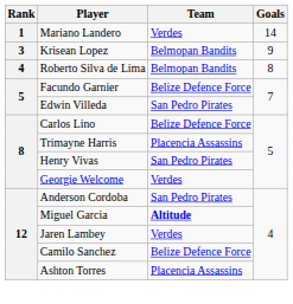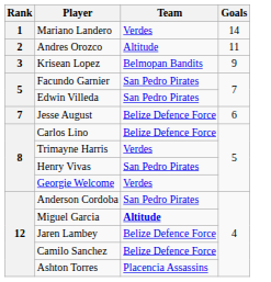 <table class="wikitable" style="text-align:center">
 <tr>
 <th>Rank</th>
 <th>Player</th>
 <th>Team</th>
 <th>Goals</th>
 </tr>
 <tr>
 <th rowspan="1">1</th>
 <td align="left"> Mariano Landero</td>
 <td align="left"><a href='#'>Verdes</a></td>
 <td rowspan="1">14</td>
 </tr>
 <tr>
+<th rowspan="1">2</th>
+<td align="left"> Andres Orozco</td>
+<td align="left"><a href='#'>Altitude</a></td>
+<td rowspan="1">11</td>
+</tr>
+<tr>
 <th rowspan="1">3</th>
 <td align="left"> Krisean Lopez</td>
 <td align="left"><a href='#'>Belmopan Bandits</a></td>
 <td rowspan="1">9</td>
 </tr>
 <tr>
-<th rowspan="1">4</th>
-<td align="left"> Roberto Silva de Lima</td>
-<td align="left"><a href='#'>Belmopan Bandits</a></td>
-<td rowspan="1">8</td>
-</tr>
-<tr>
 <th rowspan="2">5</th>
 <td align="left"> Facundo Garnier</td>
-<td align="left"><a href='#'>Belize Defence Force</a></td>
+<td align="left"><a href='#'>San Pedro Pirates</a></td>
 <td rowspan="2">7</td>
 </tr>
 <tr>
 <td align="left"> Edwin Villeda</td>
 <td align="left"><a href='#'>San Pedro Pirates</a></td>
+</tr>
+<tr>
+<th rowspan="1">7</th>
+<td align="left"> Jesse August</td>
+<td align="left"><a href='#'>Belize Defence Force</a></td>
+<td rowspan="1">6</td>
 </tr>
 <tr>
 <th rowspan="4">8</th>
 <td align="left"> Carlos Lino</td>
 <td align="left"><a href='#'>Belize Defence Force</a></td>
 <td rowspan="4">5</td>
 </tr>
 <tr>
 <td align="left"> Trimayne Harris</td>
-<td align="left"><a href='#'>Placencia Assassins</a></td>
+<td align="left"><a href='#'>Verdes</a></td>
 </tr>
 <tr>
 <td align="left"> Henry Vivas</td>
 <td align="left"><a href='#'>San Pedro Pirates</a></td>
 </tr>
 <tr>
 <td align="left"> <a href='#'>Georgie Welcome</a></td>
 <td align="left"><a href='#'>Verdes</a></td>
 </tr>
 <tr>
 <th rowspan="5">12</th>
 <td align="left"> Anderson Cordoba</td>
 <td align="left"><a href='#'>San Pedro Pirates</a></td>
 <td rowspan="5">4</td>
 </tr>
 <tr>
 <td align="left"> Miguel Garcia</td>
 <td align="left"><strong><a href='#'>Altitude</a></strong></td>
 </tr>
 <tr>
 <td align="left"> Jaren Lambey</td>
-<td align="left"><a href='#'>Verdes</a></td>
+<td align="left"><a href='#'>Belize Defence Force</a></td>
 </tr>
 <tr>
 <td align="left"> Camilo Sanchez</td>
 <td align="left"><a href='#'>Belize Defence Force</a></td>
 </tr>
 <tr>
 <td align="left"> Ashton Torres</td>
 <td align="left"><a href='#'>Placencia Assassins</a></td>
 </tr>
 </table>
